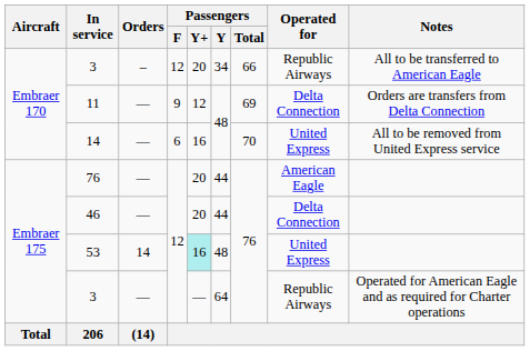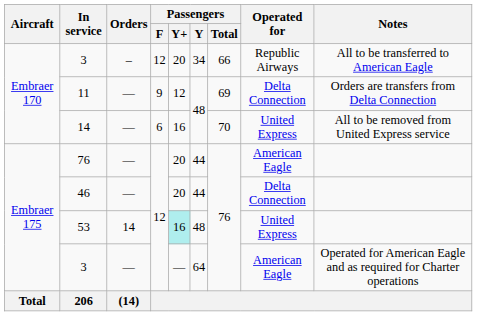 <table class="wikitable" style="text-align:center;">
 <tr>
 <th rowspan=2>Aircraft</th>
 <th rowspan=2>In service</th>
 <th rowspan=2>Orders</th>
 <th colspan=4>Passengers</th>
 <th rowspan=2>Operated for</th>
 <th rowspan=2>Notes</th>
 </tr>
 <tr>
 <th><abbr>F</abbr></th>
 <th><abbr>Y+</abbr></th>
 <th><abbr>Y</abbr></th>
 <th>Total</th>
 </tr>
 <tr>
 <td rowspan="3"><a href='#'>Embraer 170</a></td>
 <td>3</td>
 <td>–</td>
 <td>12</td>
 <td>20</td>
 <td>34</td>
 <td>66</td>
 <td>Republic Airways</td>
 <td>All to be transferred to <a href='#'>American Eagle</a></td>
 </tr>
 <tr>
 <td>11</td>
 <td>—</td>
 <td>9</td>
 <td>12</td>
 <td rowspan=2>48</td>
 <td>69</td>
 <td><a href='#'>Delta Connection</a></td>
 <td>Orders are transfers from <a href='#'>Delta Connection</a></td>
 </tr>
 <tr>
 <td>14</td>
 <td>—</td>
 <td>6</td>
 <td>16</td>
 <td>70</td>
 <td><a href='#'>United Express</a></td>
 <td>All to be removed from United Express service</td>
 </tr>
 <tr>
 <td rowspan="4"><a href='#'>Embraer 175</a></td>
 <td>76</td>
 <td>—</td>
 <td rowspan="4">12</td>
 <td>20</td>
 <td>44</td>
 <td rowspan="4">76</td>
 <td><a href='#'>American Eagle</a></td>
 <td></td>
 </tr>
 <tr>
 <td>46</td>
 <td>—</td>
 <td>20</td>
 <td>44</td>
 <td><a href='#'>Delta Connection</a></td>
 <td></td>
 </tr>
 <tr>
 <td>53</td>
 <td>14</td>
 <td style="background: paleturquoise;">16</td>
 <td>48</td>
 <td><a href='#'>United Express</a></td>
 <td></td>
 </tr>
 <tr>
 <td>3</td>
 <td>—</td>
 <td>—</td>
 <td>64</td>
-<td>Republic Airways</td>
+<td><a href='#'>American Eagle</a></td>
 <td>Operated for American Eagle and as required for Charter operations</td>
 </tr>
 <tr>
 <th>Total</th>
 <th>206</th>
 <th>(14)</th>
 <th colspan=6></th>
 </tr>
 </table>
